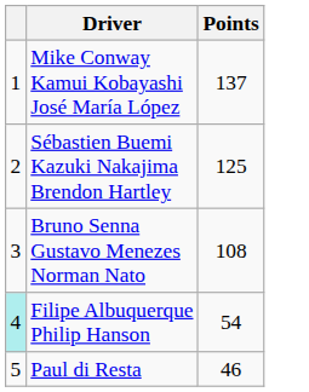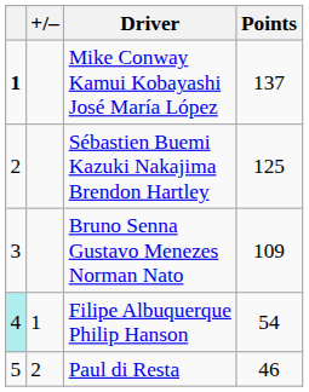 <table class="wikitable" style="font-size: 95%;">
 <tr>
 <th scope="col"></th>
+<th scope="col">+/–</th>
 <th scope="col">Driver</th>
 <th scope="col">Points</th>
 </tr>
 <tr>
-<td align="center">1</td>
+<td align="center"><strong>1</strong></td>
+<td align="left"></td>
 <td> <a href='#'>Mike Conway</a><br> <a href='#'>Kamui Kobayashi</a><br> <a href='#'>José María López</a></td>
 <td align="center">137</td>
 </tr>
 <tr>
 <td align="center">2</td>
+<td align="left"></td>
 <td> <a href='#'>Sébastien Buemi</a><br> <a href='#'>Kazuki Nakajima</a><br> <a href='#'>Brendon Hartley</a></td>
 <td align="center">125</td>
 </tr>
 <tr>
 <td align="center">3</td>
+<td align="left"></td>
 <td> <a href='#'>Bruno Senna</a><br> <a href='#'>Gustavo Menezes</a><br> <a href='#'>Norman Nato</a></td>
-<td align="center">108</td>
+<td align="center">109</td>
 </tr>
 <tr>
 <td align="center" style="background: paleturquoise;">4</td>
+<td align="left"> 1</td>
 <td> <a href='#'>Filipe Albuquerque</a><br> <a href='#'>Philip Hanson</a></td>
 <td align="center">54</td>
 </tr>
 <tr>
 <td align="center">5</td>
+<td align="left"> 2</td>
 <td> <a href='#'>Paul di Resta</a></td>
 <td align="center">46</td>
 </tr>
 </table>
